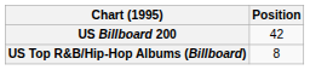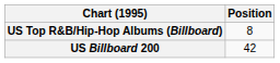 <table class="wikitable plainrowheaders" style="text-align:center">
 <tr>
 <th scope="col">Chart (1995)</th>
 <th scope="col">Position</th>
 </tr>
 <tr>
+<th scope="row">US Top R&B/Hip-Hop Albums (<em>Billboard</em>)</th>
+<td style="text-align:center;">8</td>
+</tr>
+<tr>
 <th scope="row">US <em>Billboard</em> 200</th>
 <td style="text-align:center;">42</td>
 </tr>
-<tr>
-<th scope="row">US Top R&B/Hip-Hop Albums (<em>Billboard</em>)</th>
-<td style="text-align:center;">8</td>
-</tr>
 </table>
